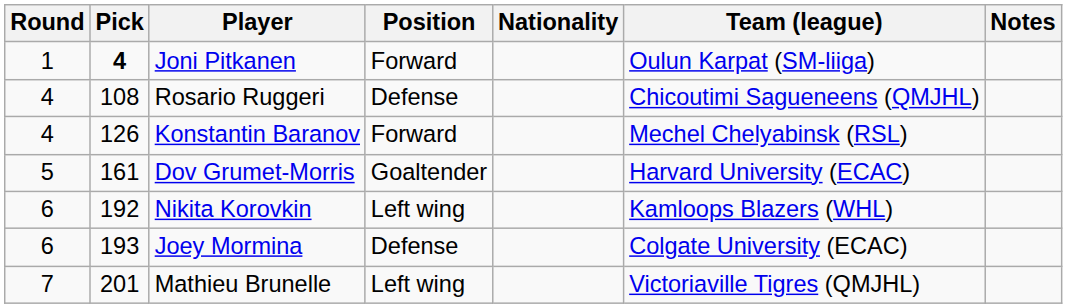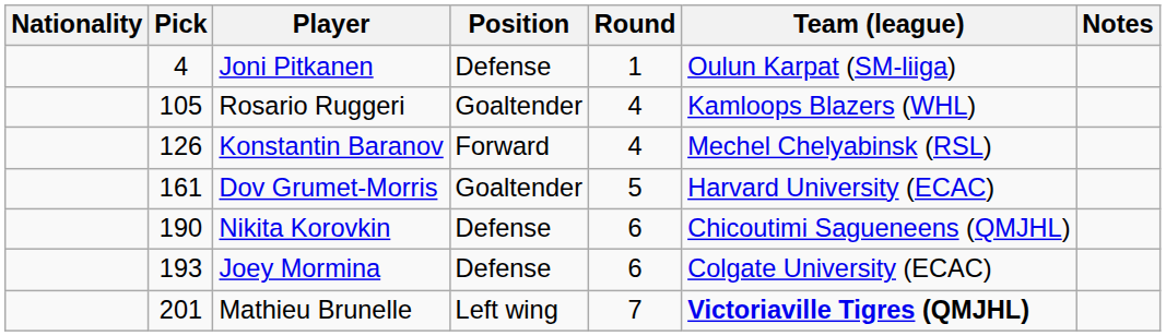 <table class="wikitable">
 <tr>
-<th>Round</th>
+<th>Nationality</th>
 <th>Pick</th>
 <th>Player</th>
 <th>Position</th>
-<th>Nationality</th>
+<th>Round</th>
 <th>Team (league)</th>
 <th>Notes</th>
 </tr>
 <tr>
+<td></td>
+<td style="text-align:center">4</td>
+<td><a href='#'>Joni Pitkanen</a></td>
+<td>Defense</td>
 <td style="text-align:center">1</td>
-<td style="text-align:center"><strong>4</strong></td>
-<td><a href='#'>Joni Pitkanen</a></td>
-<td>Forward</td>
-<td></td>
 <td><a href='#'>Oulun Karpat</a> (<a href='#'>SM-liiga</a>)</td>
 <td></td>
 </tr>
 <tr>
+<td></td>
+<td style="text-align:center">105</td>
+<td>Rosario Ruggeri</td>
+<td>Goaltender</td>
 <td style="text-align:center">4</td>
-<td style="text-align:center">108</td>
-<td>Rosario Ruggeri</td>
+<td><a href='#'>Kamloops Blazers</a> (<a href='#'>WHL</a>)</td>
+<td></td>
+</tr>
+<tr>
+<td></td>
+<td style="text-align:center">126</td>
+<td><a href='#'>Konstantin Baranov</a></td>
+<td>Forward</td>
+<td style="text-align:center">4</td>
+<td><a href='#'>Mechel Chelyabinsk</a> (<a href='#'>RSL</a>)</td>
+<td></td>
+</tr>
+<tr>
+<td></td>
+<td style="text-align:center">161</td>
+<td><a href='#'>Dov Grumet-Morris</a></td>
+<td>Goaltender</td>
+<td style="text-align:center">5</td>
+<td><a href='#'>Harvard University</a> (<a href='#'>ECAC</a>)</td>
+<td></td>
+</tr>
+<tr>
+<td></td>
+<td style="text-align:center">190</td>
+<td><a href='#'>Nikita Korovkin</a></td>
 <td>Defense</td>
-<td></td>
+<td style="text-align:center">6</td>
 <td><a href='#'>Chicoutimi Sagueneens</a> (<a href='#'>QMJHL</a>)</td>
 <td></td>
 </tr>
 <tr>
-<td style="text-align:center">4</td>
-<td style="text-align:center">126</td>
-<td><a href='#'>Konstantin Baranov</a></td>
-<td>Forward</td>
 <td></td>
-<td><a href='#'>Mechel Chelyabinsk</a> (<a href='#'>RSL</a>)</td>
-<td></td>
-</tr>
-<tr>
-<td style="text-align:center">5</td>
-<td style="text-align:center">161</td>
-<td><a href='#'>Dov Grumet-Morris</a></td>
-<td>Goaltender</td>
-<td></td>
-<td><a href='#'>Harvard University</a> (<a href='#'>ECAC</a>)</td>
-<td></td>
-</tr>
-<tr>
-<td style="text-align:center">6</td>
-<td style="text-align:center">192</td>
-<td><a href='#'>Nikita Korovkin</a></td>
-<td>Left wing</td>
-<td></td>
-<td><a href='#'>Kamloops Blazers</a> (<a href='#'>WHL</a>)</td>
-<td></td>
-</tr>
-<tr>
-<td style="text-align:center">6</td>
 <td style="text-align:center">193</td>
 <td><a href='#'>Joey Mormina</a></td>
 <td>Defense</td>
-<td></td>
+<td style="text-align:center">6</td>
 <td><a href='#'>Colgate University</a> (ECAC)</td>
 <td></td>
 </tr>
 <tr>
-<td style="text-align:center">7</td>
+<td></td>
 <td style="text-align:center">201</td>
 <td>Mathieu Brunelle</td>
 <td>Left wing</td>
-<td></td>
-<td><a href='#'>Victoriaville Tigres</a> (QMJHL)</td>
+<td style="text-align:center">7</td>
+<td><strong><a href='#'>Victoriaville Tigres</a> (QMJHL)</strong></td>
 <td></td>
 </tr>
 </table>
